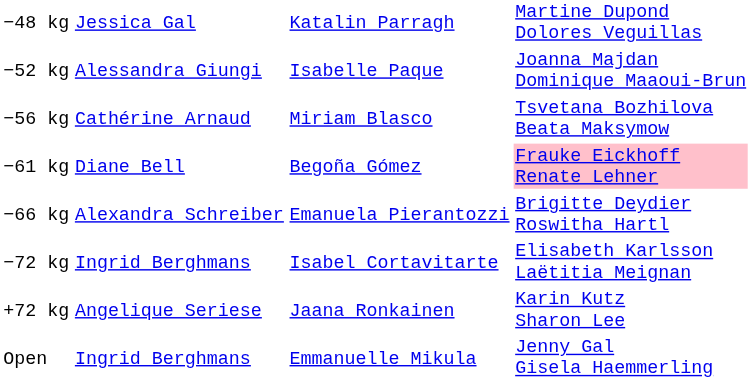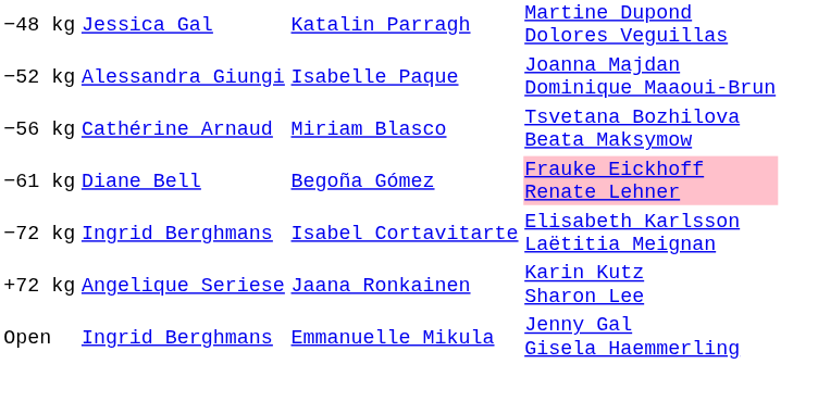 <table>
 <tr>
 <td>−48 kg</td>
 <td> <a href='#'>Jessica Gal</a></td>
 <td> <a href='#'>Katalin Parragh</a></td>
 <td> <a href='#'>Martine Dupond</a><br> <a href='#'>Dolores Veguillas</a></td>
 </tr>
 <tr>
 <td>−52 kg</td>
 <td> <a href='#'>Alessandra Giungi</a></td>
 <td> <a href='#'>Isabelle Paque</a></td>
 <td> <a href='#'>Joanna Majdan</a><br> <a href='#'>Dominique Maaoui-Brun</a></td>
 </tr>
 <tr>
 <td>−56 kg</td>
 <td> <a href='#'>Cathérine Arnaud</a></td>
 <td> <a href='#'>Miriam Blasco</a></td>
 <td> <a href='#'>Tsvetana Bozhilova</a><br> <a href='#'>Beata Maksymow</a></td>
 </tr>
 <tr>
 <td>−61 kg</td>
 <td> <a href='#'>Diane Bell</a></td>
 <td> <a href='#'>Begoña Gómez</a></td>
 <td style="background: pink;"> <a href='#'>Frauke Eickhoff</a><br> <a href='#'>Renate Lehner</a></td>
 </tr>
 <tr>
-<td>−66 kg</td>
-<td> <a href='#'>Alexandra Schreiber</a></td>
-<td> <a href='#'>Emanuela Pierantozzi</a></td>
-<td> <a href='#'>Brigitte Deydier</a><br> <a href='#'>Roswitha Hartl</a></td>
-</tr>
-<tr>
 <td>−72 kg</td>
 <td> <a href='#'>Ingrid Berghmans</a></td>
 <td> <a href='#'>Isabel Cortavitarte</a></td>
 <td> <a href='#'>Elisabeth Karlsson</a><br> <a href='#'>Laëtitia Meignan</a></td>
 </tr>
 <tr>
 <td>+72 kg</td>
 <td> <a href='#'>Angelique Seriese</a></td>
 <td> <a href='#'>Jaana Ronkainen</a></td>
 <td> <a href='#'>Karin Kutz</a><br> <a href='#'>Sharon Lee</a></td>
 </tr>
 <tr>
 <td>Open</td>
 <td> <a href='#'>Ingrid Berghmans</a></td>
 <td> <a href='#'>Emmanuelle Mikula</a></td>
 <td> <a href='#'>Jenny Gal</a><br> <a href='#'>Gisela Haemmerling</a></td>
 </tr>
 </table>
